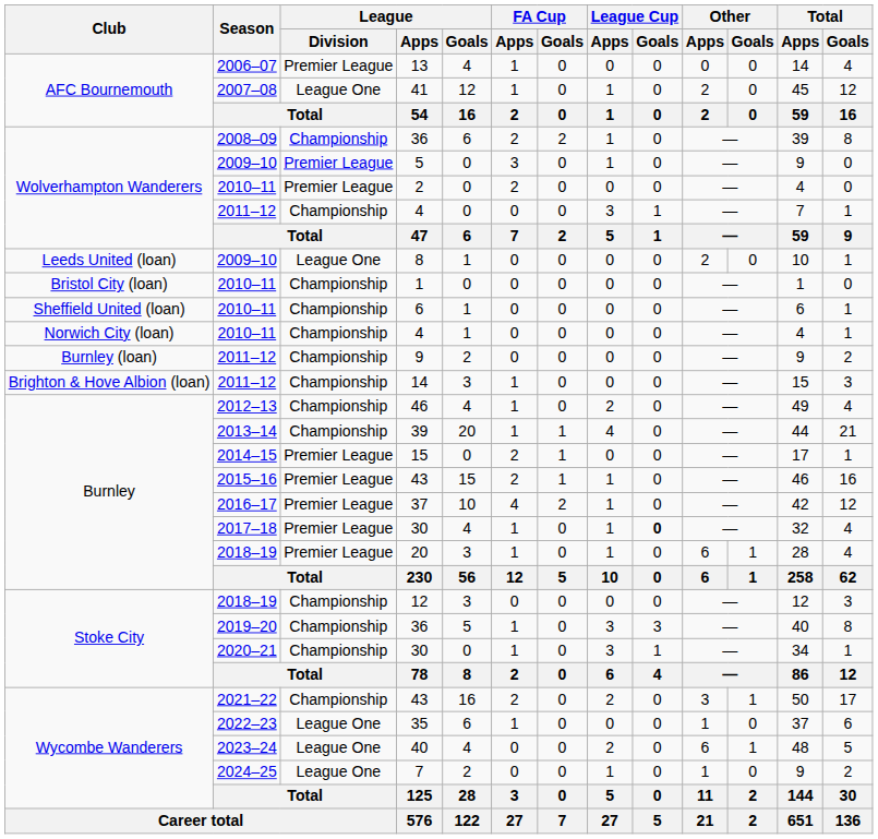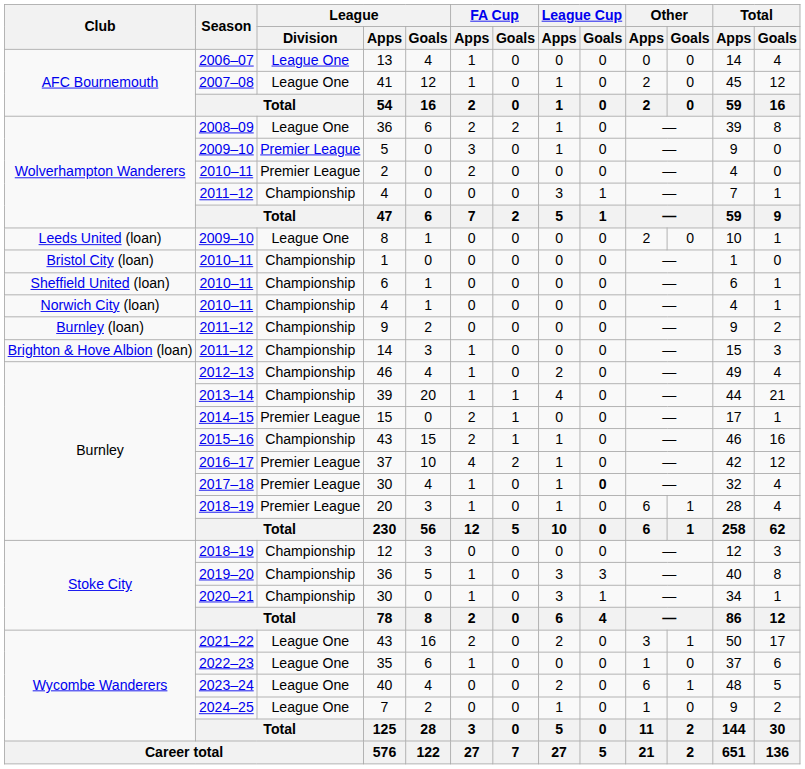 <table class=wikitable style=text-align:center>
 <tr>
 <th rowspan=2>Club</th>
 <th rowspan=2>Season</th>
 <th colspan=3>League</th>
 <th colspan=2><a href='#'>FA Cup</a></th>
 <th colspan=2><a href='#'>League Cup</a></th>
 <th colspan=2>Other</th>
 <th colspan=2>Total</th>
 </tr>
 <tr>
 <th>Division</th>
 <th>Apps</th>
 <th>Goals</th>
 <th>Apps</th>
 <th>Goals</th>
 <th>Apps</th>
 <th>Goals</th>
 <th>Apps</th>
 <th>Goals</th>
 <th>Apps</th>
 <th>Goals</th>
 </tr>
 <tr>
 <td rowspan=3><a href='#'>AFC Bournemouth</a></td>
 <td><a href='#'>2006–07</a></td>
-<td>Premier League</td>
+<td><a href='#'>League One</a></td>
 <td>13</td>
 <td>4</td>
 <td>1</td>
 <td>0</td>
 <td>0</td>
 <td>0</td>
 <td>0</td>
 <td>0</td>
 <td>14</td>
 <td>4</td>
 </tr>
 <tr>
 <td><a href='#'>2007–08</a></td>
 <td>League One</td>
 <td>41</td>
 <td>12</td>
 <td>1</td>
 <td>0</td>
 <td>1</td>
 <td>0</td>
 <td>2</td>
 <td>0</td>
 <td>45</td>
 <td>12</td>
 </tr>
 <tr>
 <th colspan=2>Total</th>
 <th>54</th>
 <th>16</th>
 <th>2</th>
 <th>0</th>
 <th>1</th>
 <th>0</th>
 <th>2</th>
 <th>0</th>
 <th>59</th>
 <th>16</th>
 </tr>
 <tr>
 <td rowspan=5><a href='#'>Wolverhampton Wanderers</a></td>
 <td><a href='#'>2008–09</a></td>
-<td><a href='#'>Championship</a></td>
+<td>League One</td>
 <td>36</td>
 <td>6</td>
 <td>2</td>
 <td>2</td>
 <td>1</td>
 <td>0</td>
 <td colspan=2>—</td>
 <td>39</td>
 <td>8</td>
 </tr>
 <tr>
 <td><a href='#'>2009–10</a></td>
 <td><a href='#'>Premier League</a></td>
 <td>5</td>
 <td>0</td>
 <td>3</td>
 <td>0</td>
 <td>1</td>
 <td>0</td>
 <td colspan=2>—</td>
 <td>9</td>
 <td>0</td>
 </tr>
 <tr>
 <td><a href='#'>2010–11</a></td>
 <td>Premier League</td>
 <td>2</td>
 <td>0</td>
 <td>2</td>
 <td>0</td>
 <td>0</td>
 <td>0</td>
 <td colspan=2>—</td>
 <td>4</td>
 <td>0</td>
 </tr>
 <tr>
 <td><a href='#'>2011–12</a></td>
 <td>Championship</td>
 <td>4</td>
 <td>0</td>
 <td>0</td>
 <td>0</td>
 <td>3</td>
 <td>1</td>
 <td colspan=2>—</td>
 <td>7</td>
 <td>1</td>
 </tr>
 <tr>
 <th colspan=2>Total</th>
 <th>47</th>
 <th>6</th>
 <th>7</th>
 <th>2</th>
 <th>5</th>
 <th>1</th>
 <th colspan=2>—</th>
 <th>59</th>
 <th>9</th>
 </tr>
 <tr>
 <td><a href='#'>Leeds United</a> (loan)</td>
 <td><a href='#'>2009–10</a></td>
 <td>League One</td>
 <td>8</td>
 <td>1</td>
 <td>0</td>
 <td>0</td>
 <td>0</td>
 <td>0</td>
 <td>2</td>
 <td>0</td>
 <td>10</td>
 <td>1</td>
 </tr>
 <tr>
 <td><a href='#'>Bristol City</a> (loan)</td>
 <td><a href='#'>2010–11</a></td>
 <td>Championship</td>
 <td>1</td>
 <td>0</td>
 <td>0</td>
 <td>0</td>
 <td>0</td>
 <td>0</td>
 <td colspan=2>—</td>
 <td>1</td>
 <td>0</td>
 </tr>
 <tr>
 <td><a href='#'>Sheffield United</a> (loan)</td>
 <td><a href='#'>2010–11</a></td>
 <td>Championship</td>
 <td>6</td>
 <td>1</td>
 <td>0</td>
 <td>0</td>
 <td>0</td>
 <td>0</td>
 <td colspan=2>—</td>
 <td>6</td>
 <td>1</td>
 </tr>
 <tr>
 <td><a href='#'>Norwich City</a> (loan)</td>
 <td><a href='#'>2010–11</a></td>
 <td>Championship</td>
 <td>4</td>
 <td>1</td>
 <td>0</td>
 <td>0</td>
 <td>0</td>
 <td>0</td>
 <td colspan=2>—</td>
 <td>4</td>
 <td>1</td>
 </tr>
 <tr>
 <td><a href='#'>Burnley</a> (loan)</td>
 <td><a href='#'>2011–12</a></td>
 <td>Championship</td>
 <td>9</td>
 <td>2</td>
 <td>0</td>
 <td>0</td>
 <td>0</td>
 <td>0</td>
 <td colspan=2>—</td>
 <td>9</td>
 <td>2</td>
 </tr>
 <tr>
 <td><a href='#'>Brighton & Hove Albion</a> (loan)</td>
 <td><a href='#'>2011–12</a></td>
 <td>Championship</td>
 <td>14</td>
 <td>3</td>
 <td>1</td>
 <td>0</td>
 <td>0</td>
 <td>0</td>
 <td colspan=2>—</td>
 <td>15</td>
 <td>3</td>
 </tr>
 <tr>
 <td rowspan=8>Burnley</td>
 <td><a href='#'>2012–13</a></td>
 <td>Championship</td>
 <td>46</td>
 <td>4</td>
 <td>1</td>
 <td>0</td>
 <td>2</td>
 <td>0</td>
 <td colspan=2>—</td>
 <td>49</td>
 <td>4</td>
 </tr>
 <tr>
 <td><a href='#'>2013–14</a></td>
 <td>Championship</td>
 <td>39</td>
 <td>20</td>
 <td>1</td>
 <td>1</td>
 <td>4</td>
 <td>0</td>
 <td colspan=2>—</td>
 <td>44</td>
 <td>21</td>
 </tr>
 <tr>
 <td><a href='#'>2014–15</a></td>
 <td>Premier League</td>
 <td>15</td>
 <td>0</td>
 <td>2</td>
 <td>1</td>
 <td>0</td>
 <td>0</td>
 <td colspan=2>—</td>
 <td>17</td>
 <td>1</td>
 </tr>
 <tr>
 <td><a href='#'>2015–16</a></td>
-<td>Premier League</td>
+<td>Championship</td>
 <td>43</td>
 <td>15</td>
 <td>2</td>
 <td>1</td>
 <td>1</td>
 <td>0</td>
 <td colspan=2>—</td>
 <td>46</td>
 <td>16</td>
 </tr>
 <tr>
 <td><a href='#'>2016–17</a></td>
 <td>Premier League</td>
 <td>37</td>
 <td>10</td>
 <td>4</td>
 <td>2</td>
 <td>1</td>
 <td>0</td>
 <td colspan=2>—</td>
 <td>42</td>
 <td>12</td>
 </tr>
 <tr>
 <td><a href='#'>2017–18</a></td>
 <td>Premier League</td>
 <td>30</td>
 <td>4</td>
 <td>1</td>
 <td>0</td>
 <td>1</td>
 <td><strong>0</strong></td>
 <td colspan=2>—</td>
 <td>32</td>
 <td>4</td>
 </tr>
 <tr>
 <td><a href='#'>2018–19</a></td>
 <td>Premier League</td>
 <td>20</td>
 <td>3</td>
 <td>1</td>
 <td>0</td>
 <td>1</td>
 <td>0</td>
 <td>6</td>
 <td>1</td>
 <td>28</td>
 <td>4</td>
 </tr>
 <tr>
 <th colspan=2>Total</th>
 <th>230</th>
 <th>56</th>
 <th>12</th>
 <th>5</th>
 <th>10</th>
 <th>0</th>
 <th>6</th>
 <th>1</th>
 <th>258</th>
 <th>62</th>
 </tr>
 <tr>
 <td rowspan=4><a href='#'>Stoke City</a></td>
 <td><a href='#'>2018–19</a></td>
 <td>Championship</td>
 <td>12</td>
 <td>3</td>
 <td>0</td>
 <td>0</td>
 <td>0</td>
 <td>0</td>
 <td colspan=2>—</td>
 <td>12</td>
 <td>3</td>
 </tr>
 <tr>
 <td><a href='#'>2019–20</a></td>
 <td>Championship</td>
 <td>36</td>
 <td>5</td>
 <td>1</td>
 <td>0</td>
 <td>3</td>
 <td>3</td>
 <td colspan=2>—</td>
 <td>40</td>
 <td>8</td>
 </tr>
 <tr>
 <td><a href='#'>2020–21</a></td>
 <td>Championship</td>
 <td>30</td>
 <td>0</td>
 <td>1</td>
 <td>0</td>
 <td>3</td>
 <td>1</td>
 <td colspan=2>—</td>
 <td>34</td>
 <td>1</td>
 </tr>
 <tr>
 <th colspan=2>Total</th>
 <th>78</th>
 <th>8</th>
 <th>2</th>
 <th>0</th>
 <th>6</th>
 <th>4</th>
 <th colspan=2>—</th>
 <th>86</th>
 <th>12</th>
 </tr>
 <tr>
 <td rowspan=5><a href='#'>Wycombe Wanderers</a></td>
 <td><a href='#'>2021–22</a></td>
-<td>Championship</td>
+<td>League One</td>
 <td>43</td>
 <td>16</td>
 <td>2</td>
 <td>0</td>
 <td>2</td>
 <td>0</td>
 <td>3</td>
 <td>1</td>
 <td>50</td>
 <td>17</td>
 </tr>
 <tr>
 <td><a href='#'>2022–23</a></td>
 <td>League One</td>
 <td>35</td>
 <td>6</td>
 <td>1</td>
 <td>0</td>
 <td>0</td>
 <td>0</td>
 <td>1</td>
 <td>0</td>
 <td>37</td>
 <td>6</td>
 </tr>
 <tr>
 <td><a href='#'>2023–24</a></td>
 <td>League One</td>
 <td>40</td>
 <td>4</td>
 <td>0</td>
 <td>0</td>
 <td>2</td>
 <td>0</td>
 <td>6</td>
 <td>1</td>
 <td>48</td>
 <td>5</td>
 </tr>
 <tr>
 <td><a href='#'>2024–25</a></td>
 <td>League One</td>
 <td>7</td>
 <td>2</td>
 <td>0</td>
 <td>0</td>
 <td>1</td>
 <td>0</td>
 <td>1</td>
 <td>0</td>
 <td>9</td>
 <td>2</td>
 </tr>
 <tr>
 <th colspan=2>Total</th>
 <th>125</th>
 <th>28</th>
 <th>3</th>
 <th>0</th>
 <th>5</th>
 <th>0</th>
 <th>11</th>
 <th>2</th>
 <th>144</th>
 <th>30</th>
 </tr>
 <tr>
 <th colspan=3>Career total</th>
 <th>576</th>
 <th>122</th>
 <th>27</th>
 <th>7</th>
 <th>27</th>
 <th>5</th>
 <th>21</th>
 <th>2</th>
 <th>651</th>
 <th>136</th>
 </tr>
 </table>
